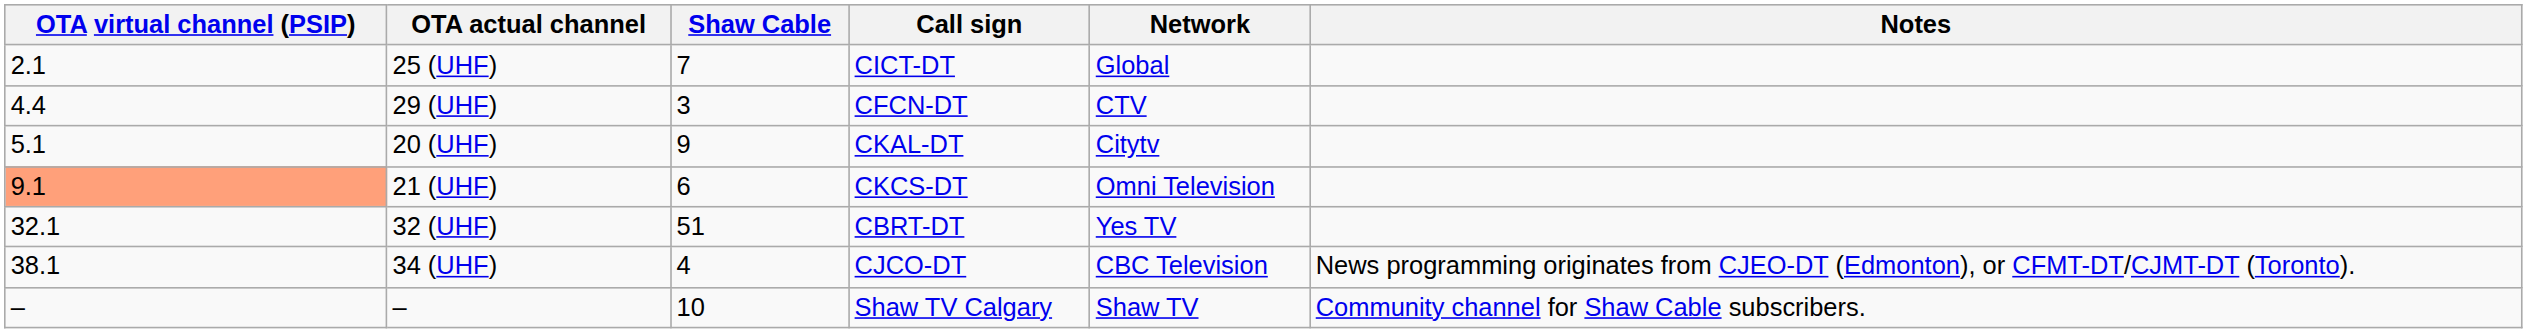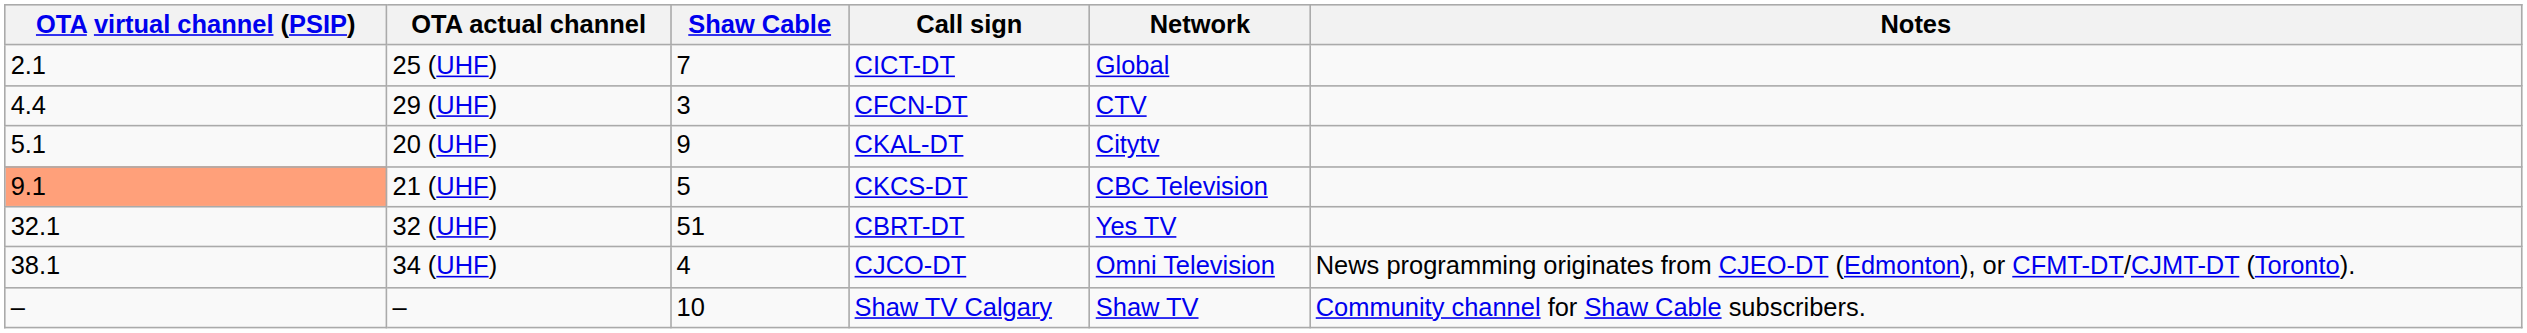 <table class="wikitable sortable" width="100%">
 <tr>
 <th><a href='#'>OTA</a> <a href='#'>virtual channel</a> (<a href='#'>PSIP</a>)</th>
 <th>OTA actual channel</th>
 <th><a href='#'>Shaw Cable</a></th>
 <th>Call sign</th>
 <th>Network</th>
 <th>Notes</th>
 </tr>
 <tr>
 <td>2.1</td>
 <td>25 (<a href='#'>UHF</a>)</td>
 <td>7</td>
 <td><a href='#'>CICT-DT</a></td>
 <td><a href='#'>Global</a></td>
 <td></td>
 </tr>
 <tr>
 <td>4.4</td>
 <td>29 (<a href='#'>UHF</a>)</td>
 <td>3</td>
 <td><a href='#'>CFCN-DT</a></td>
 <td><a href='#'>CTV</a></td>
 <td></td>
 </tr>
 <tr>
 <td>5.1</td>
 <td>20 (<a href='#'>UHF</a>)</td>
 <td>9</td>
 <td><a href='#'>CKAL-DT</a></td>
 <td><a href='#'>Citytv</a></td>
 <td></td>
 </tr>
 <tr>
 <td style="background: lightsalmon;">9.1</td>
 <td>21 (<a href='#'>UHF</a>)</td>
-<td>6</td>
+<td>5</td>
 <td><a href='#'>CKCS-DT</a></td>
-<td><a href='#'>Omni Television</a></td>
+<td><a href='#'>CBC Television</a></td>
 <td></td>
 </tr>
 <tr>
 <td>32.1</td>
 <td>32 (<a href='#'>UHF</a>)</td>
 <td>51</td>
 <td><a href='#'>CBRT-DT</a></td>
 <td><a href='#'>Yes TV</a></td>
 <td></td>
 </tr>
 <tr>
 <td>38.1</td>
 <td>34 (<a href='#'>UHF</a>)</td>
 <td>4</td>
 <td><a href='#'>CJCO-DT</a></td>
-<td><a href='#'>CBC Television</a></td>
+<td><a href='#'>Omni Television</a></td>
 <td>News programming originates from <a href='#'>CJEO-DT</a> (<a href='#'>Edmonton</a>), or <a href='#'>CFMT-DT</a>/<a href='#'>CJMT-DT</a> (<a href='#'>Toronto</a>).</td>
 </tr>
 <tr>
 <td>–</td>
 <td>–</td>
 <td>10</td>
 <td><a href='#'>Shaw TV Calgary</a></td>
 <td><a href='#'>Shaw TV</a></td>
 <td><a href='#'>Community channel</a> for <a href='#'>Shaw Cable</a> subscribers.</td>
 </tr>
 </table>
